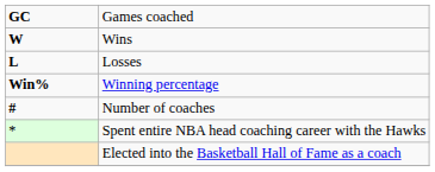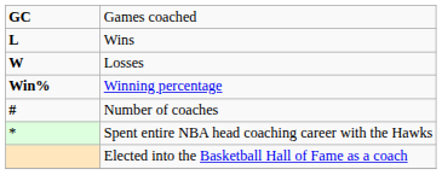 <table class="wikitable">
 <tr>
 <td><strong>GC</strong></td>
 <td>Games coached</td>
 </tr>
 <tr>
-<td><strong>W</strong></td>
+<td><strong>L</strong></td>
 <td>Wins</td>
 </tr>
 <tr>
-<td><strong>L</strong></td>
+<td><strong>W</strong></td>
 <td>Losses</td>
 </tr>
 <tr>
 <td><strong>Win%</strong></td>
 <td><a href='#'>Winning percentage</a></td>
 </tr>
 <tr>
 <td><strong>#</strong></td>
 <td>Number of coaches</td>
 </tr>
 <tr>
 <td style="background-color:#ddffdd; width:6em">*</td>
 <td>Spent entire NBA head coaching career with the Hawks</td>
 </tr>
 <tr>
 <td style="background-color:#FFE6BD; width:6em"></td>
 <td>Elected into the <a href='#'>Basketball Hall of Fame as a coach</a></td>
 </tr>
 <tr>
 </tr>
 </table>
